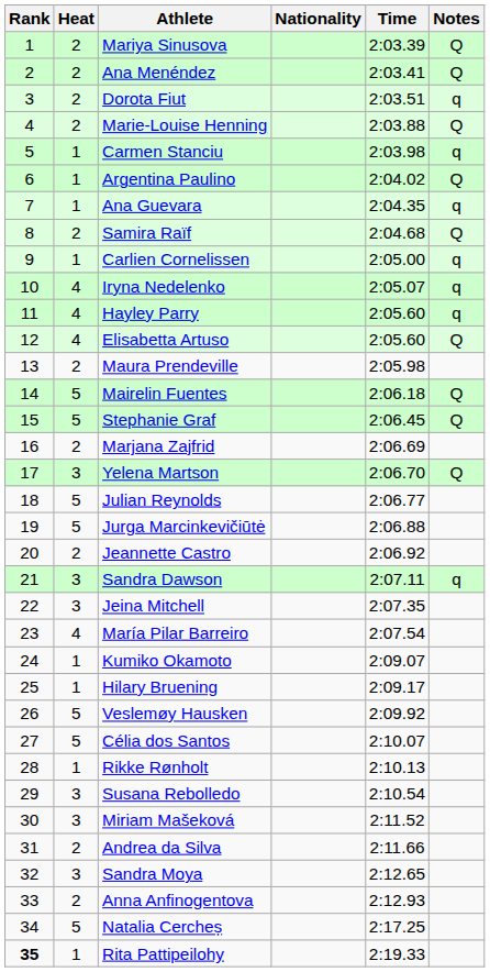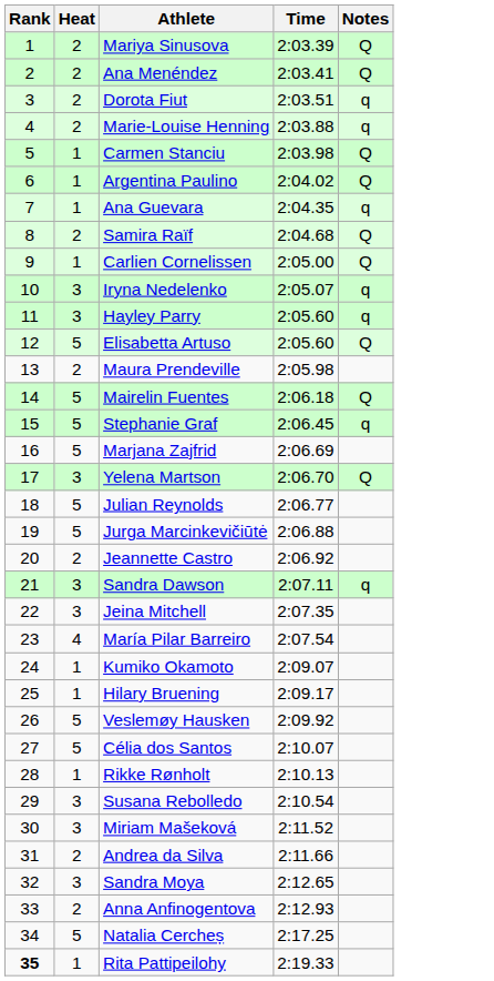 <table class="wikitable sortable" style="text-align:center;font-size:95%">
 <tr>
 <th>Rank</th>
 <th>Heat</th>
 <th>Athlete</th>
-<th>Nationality</th>
 <th>Time</th>
 <th>Notes</th>
 </tr>
 <tr bgcolor=ccffcc>
 <td>1</td>
 <td>2</td>
 <td align="left"><a href='#'>Mariya Sinusova</a></td>
-<td align=left></td>
 <td>2:03.39</td>
 <td>Q</td>
 </tr>
 <tr bgcolor=ccffcc>
 <td>2</td>
 <td>2</td>
 <td align="left"><a href='#'>Ana Menéndez</a></td>
-<td align=left></td>
 <td>2:03.41</td>
 <td>Q</td>
 </tr>
 <tr bgcolor=ddffdd>
 <td>3</td>
 <td>2</td>
 <td align="left"><a href='#'>Dorota Fiut</a></td>
-<td align=left></td>
 <td>2:03.51</td>
 <td>q</td>
 </tr>
 <tr bgcolor=ddffdd>
 <td>4</td>
 <td>2</td>
 <td align="left"><a href='#'>Marie-Louise Henning</a></td>
-<td align=left></td>
 <td>2:03.88</td>
-<td>Q</td>
+<td>q</td>
 </tr>
 <tr bgcolor=ccffcc>
 <td>5</td>
 <td>1</td>
 <td align="left"><a href='#'>Carmen Stanciu</a></td>
-<td align=left></td>
 <td>2:03.98</td>
-<td>q</td>
+<td>Q</td>
 </tr>
 <tr bgcolor=ccffcc>
 <td>6</td>
 <td>1</td>
 <td align="left"><a href='#'>Argentina Paulino</a></td>
-<td align=left></td>
 <td>2:04.02</td>
 <td>Q</td>
 </tr>
 <tr bgcolor=ddffdd>
 <td>7</td>
 <td>1</td>
 <td align="left"><a href='#'>Ana Guevara</a></td>
-<td align=left></td>
 <td>2:04.35</td>
 <td>q</td>
 </tr>
 <tr bgcolor=ddffdd>
 <td>8</td>
 <td>2</td>
 <td align="left"><a href='#'>Samira Raïf</a></td>
-<td align=left></td>
 <td>2:04.68</td>
 <td>Q</td>
 </tr>
 <tr bgcolor=ddffdd>
 <td>9</td>
 <td>1</td>
 <td align="left"><a href='#'>Carlien Cornelissen</a></td>
-<td align=left></td>
 <td>2:05.00</td>
-<td>q</td>
+<td>Q</td>
 </tr>
 <tr bgcolor=ccffcc>
 <td>10</td>
-<td>4</td>
+<td>3</td>
 <td align="left"><a href='#'>Iryna Nedelenko</a></td>
-<td align=left></td>
 <td>2:05.07</td>
 <td>q</td>
 </tr>
 <tr bgcolor=ccffcc>
 <td>11</td>
-<td>4</td>
+<td>3</td>
 <td align="left"><a href='#'>Hayley Parry</a></td>
-<td align=left></td>
 <td>2:05.60</td>
 <td>q</td>
 </tr>
 <tr bgcolor=ddffdd>
 <td>12</td>
-<td>4</td>
+<td>5</td>
 <td align="left"><a href='#'>Elisabetta Artuso</a></td>
-<td align=left></td>
 <td>2:05.60</td>
 <td>Q</td>
 </tr>
 <tr>
 <td>13</td>
 <td>2</td>
 <td align="left"><a href='#'>Maura Prendeville</a></td>
-<td align=left></td>
 <td>2:05.98</td>
 <td></td>
 </tr>
 <tr bgcolor=ccffcc>
 <td>14</td>
 <td>5</td>
 <td align="left"><a href='#'>Mairelin Fuentes</a></td>
-<td align=left></td>
 <td>2:06.18</td>
 <td>Q</td>
 </tr>
 <tr bgcolor=ccffcc>
 <td>15</td>
 <td>5</td>
 <td align="left"><a href='#'>Stephanie Graf</a></td>
-<td align=left></td>
 <td>2:06.45</td>
-<td>Q</td>
+<td>q</td>
 </tr>
 <tr>
 <td>16</td>
-<td>2</td>
+<td>5</td>
 <td align="left"><a href='#'>Marjana Zajfrid</a></td>
-<td align=left></td>
 <td>2:06.69</td>
 <td></td>
 </tr>
 <tr bgcolor=ccffcc>
 <td>17</td>
 <td>3</td>
 <td align="left"><a href='#'>Yelena Martson</a></td>
-<td align=left></td>
 <td>2:06.70</td>
 <td>Q</td>
 </tr>
 <tr>
 <td>18</td>
 <td>5</td>
 <td align="left"><a href='#'>Julian Reynolds</a></td>
-<td align=left></td>
 <td>2:06.77</td>
 <td></td>
 </tr>
 <tr>
 <td>19</td>
 <td>5</td>
 <td align="left"><a href='#'>Jurga Marcinkevičiūtė</a></td>
-<td align=left></td>
 <td>2:06.88</td>
 <td></td>
 </tr>
 <tr>
 <td>20</td>
 <td>2</td>
 <td align="left"><a href='#'>Jeannette Castro</a></td>
-<td align=left></td>
 <td>2:06.92</td>
 <td></td>
 </tr>
 <tr bgcolor=ccffcc>
 <td>21</td>
 <td>3</td>
 <td align="left"><a href='#'>Sandra Dawson</a></td>
-<td align=left></td>
 <td>2:07.11</td>
 <td>q</td>
 </tr>
 <tr>
 <td>22</td>
 <td>3</td>
 <td align="left"><a href='#'>Jeina Mitchell</a></td>
-<td align=left></td>
 <td>2:07.35</td>
 <td></td>
 </tr>
 <tr>
 <td>23</td>
 <td>4</td>
 <td align="left"><a href='#'>María Pilar Barreiro</a></td>
-<td align=left></td>
 <td>2:07.54</td>
 <td></td>
 </tr>
 <tr>
 <td>24</td>
 <td>1</td>
 <td align="left"><a href='#'>Kumiko Okamoto</a></td>
-<td align=left></td>
 <td>2:09.07</td>
 <td></td>
 </tr>
 <tr>
 <td>25</td>
 <td>1</td>
 <td align="left"><a href='#'>Hilary Bruening</a></td>
-<td align=left></td>
 <td>2:09.17</td>
 <td></td>
 </tr>
 <tr>
 <td>26</td>
 <td>5</td>
 <td align="left"><a href='#'>Veslemøy Hausken</a></td>
-<td align=left></td>
 <td>2:09.92</td>
 <td></td>
 </tr>
 <tr>
 <td>27</td>
 <td>5</td>
 <td align="left"><a href='#'>Célia dos Santos</a></td>
-<td align=left></td>
 <td>2:10.07</td>
 <td></td>
 </tr>
 <tr>
 <td>28</td>
 <td>1</td>
 <td align="left"><a href='#'>Rikke Rønholt</a></td>
-<td align=left></td>
 <td>2:10.13</td>
 <td></td>
 </tr>
 <tr>
 <td>29</td>
 <td>3</td>
 <td align="left"><a href='#'>Susana Rebolledo</a></td>
-<td align=left></td>
 <td>2:10.54</td>
 <td></td>
 </tr>
 <tr>
 <td>30</td>
 <td>3</td>
 <td align="left"><a href='#'>Miriam Mašeková</a></td>
-<td align=left></td>
 <td>2:11.52</td>
 <td></td>
 </tr>
 <tr>
 <td>31</td>
 <td>2</td>
 <td align="left"><a href='#'>Andrea da Silva</a></td>
-<td align=left></td>
 <td>2:11.66</td>
 <td></td>
 </tr>
 <tr>
 <td>32</td>
 <td>3</td>
 <td align="left"><a href='#'>Sandra Moya</a></td>
-<td align=left></td>
 <td>2:12.65</td>
 <td></td>
 </tr>
 <tr>
 <td>33</td>
 <td>2</td>
 <td align="left"><a href='#'>Anna Anfinogentova</a></td>
-<td align=left></td>
 <td>2:12.93</td>
 <td></td>
 </tr>
 <tr>
 <td>34</td>
 <td>5</td>
 <td align="left"><a href='#'>Natalia Cercheș</a></td>
-<td align=left></td>
 <td>2:17.25</td>
 <td></td>
 </tr>
 <tr>
 <td><strong>35</strong></td>
 <td>1</td>
 <td align="left"><a href='#'>Rita Pattipeilohy</a></td>
-<td align=left></td>
 <td>2:19.33</td>
 <td></td>
 </tr>
 </table>
